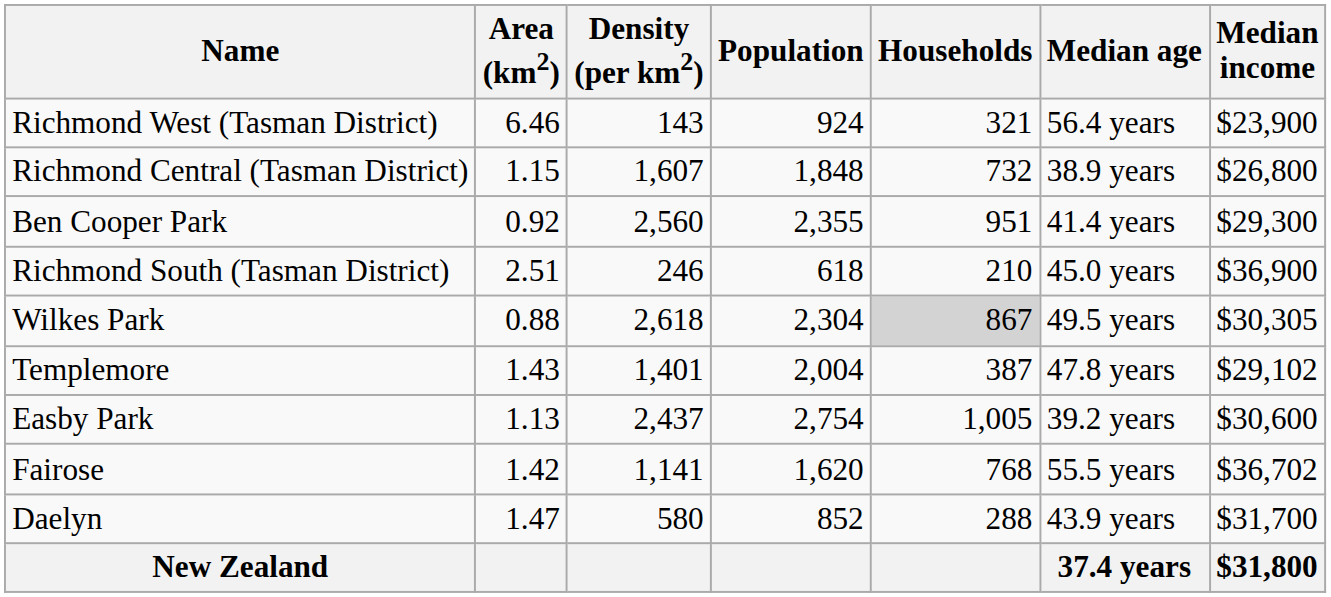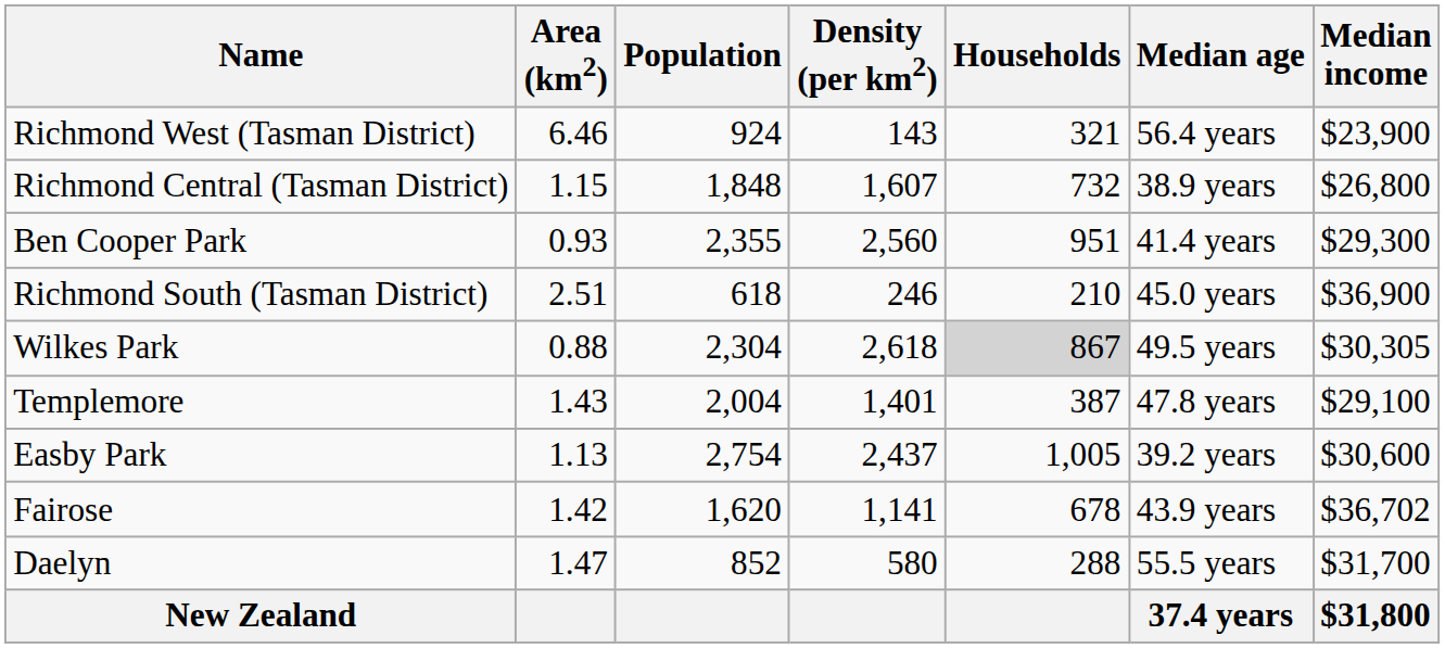 <table class="wikitable">
 <tr>
 <th>Name</th>
 <th>Area<br>(km<sup>2</sup>)</th>
+<th>Population</th>
 <th>Density<br>(per km<sup>2</sup>)</th>
-<th>Population</th>
 <th>Households</th>
 <th>Median age</th>
 <th>Median<br>income</th>
 </tr>
 <tr>
 <td>Richmond West (Tasman District)</td>
 <td style="text-align:right;">6.46</td>
+<td style="text-align:right;">924</td>
 <td style="text-align:right;">143</td>
-<td style="text-align:right;">924</td>
 <td style="text-align:right;">321</td>
 <td>56.4 years</td>
 <td>$23,900</td>
 </tr>
 <tr>
 <td>Richmond Central (Tasman District)</td>
 <td style="text-align:right;">1.15</td>
+<td style="text-align:right;">1,848</td>
 <td style="text-align:right;">1,607</td>
-<td style="text-align:right;">1,848</td>
 <td style="text-align:right;">732</td>
 <td>38.9 years</td>
 <td>$26,800</td>
 </tr>
 <tr>
 <td>Ben Cooper Park</td>
-<td style="text-align:right;">0.92</td>
+<td style="text-align:right;">0.93</td>
+<td style="text-align:right;">2,355</td>
 <td style="text-align:right;">2,560</td>
-<td style="text-align:right;">2,355</td>
 <td style="text-align:right;">951</td>
 <td>41.4 years</td>
 <td>$29,300</td>
 </tr>
 <tr>
 <td>Richmond South (Tasman District)</td>
 <td style="text-align:right;">2.51</td>
+<td style="text-align:right;">618</td>
 <td style="text-align:right;">246</td>
-<td style="text-align:right;">618</td>
 <td style="text-align:right;">210</td>
 <td>45.0 years</td>
 <td>$36,900</td>
 </tr>
 <tr>
 <td>Wilkes Park</td>
 <td style="text-align:right;">0.88</td>
+<td style="text-align:right;">2,304</td>
 <td style="text-align:right;">2,618</td>
-<td style="text-align:right;">2,304</td>
 <td style="background: lightgrey; text-align:right;">867</td>
 <td>49.5 years</td>
 <td>$30,305</td>
 </tr>
 <tr>
 <td>Templemore</td>
 <td style="text-align:right;">1.43</td>
+<td style="text-align:right;">2,004</td>
 <td style="text-align:right;">1,401</td>
-<td style="text-align:right;">2,004</td>
 <td style="text-align:right;">387</td>
 <td>47.8 years</td>
-<td>$29,102</td>
+<td>$29,100</td>
 </tr>
 <tr>
 <td>Easby Park</td>
 <td style="text-align:right;">1.13</td>
+<td style="text-align:right;">2,754</td>
 <td style="text-align:right;">2,437</td>
-<td style="text-align:right;">2,754</td>
 <td style="text-align:right;">1,005</td>
 <td>39.2 years</td>
 <td>$30,600</td>
 </tr>
 <tr>
 <td>Fairose</td>
 <td style="text-align:right;">1.42</td>
+<td style="text-align:right;">1,620</td>
 <td style="text-align:right;">1,141</td>
-<td style="text-align:right;">1,620</td>
-<td style="text-align:right;">768</td>
-<td>55.5 years</td>
+<td style="text-align:right;">678</td>
+<td>43.9 years</td>
 <td>$36,702</td>
 </tr>
 <tr>
 <td>Daelyn</td>
 <td style="text-align:right;">1.47</td>
+<td style="text-align:right;">852</td>
 <td style="text-align:right;">580</td>
-<td style="text-align:right;">852</td>
 <td style="text-align:right;">288</td>
-<td>43.9 years</td>
+<td>55.5 years</td>
 <td>$31,700</td>
 </tr>
 <tr>
 <th>New Zealand</th>
 <th></th>
 <th></th>
 <th></th>
 <th></th>
 <th>37.4 years</th>
 <th style="text-align:left;">$31,800</th>
 </tr>
 </table>
